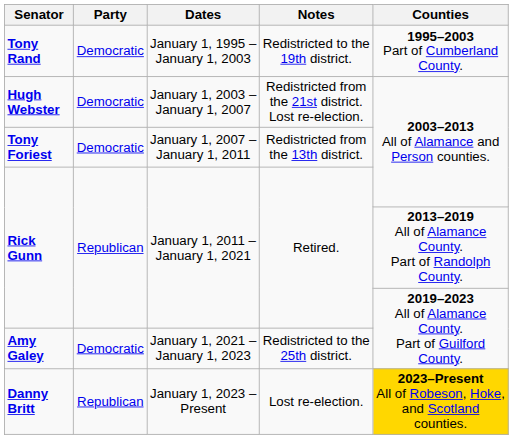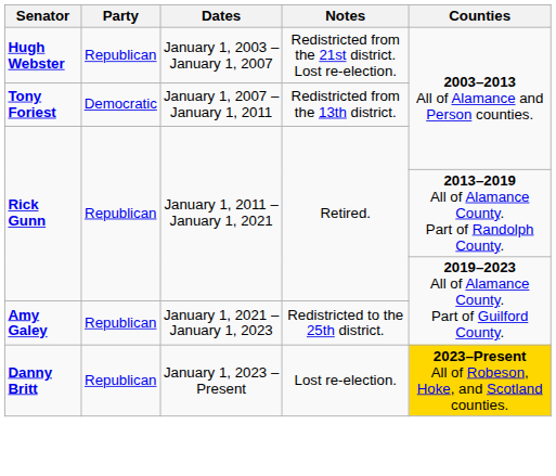 <table class=wikitable style="text-align:center">
 <tr>
 <th>Senator</th>
 <th>Party</th>
 <th>Dates</th>
 <th>Notes</th>
 <th>Counties</th>
 </tr>
 <tr style="height:3em">
-<td align=left><strong><a href='#'>Tony Rand</a></strong></td>
-<td><a href='#'>Democratic</a></td>
-<td nowrap>January 1, 1995 – <br> January 1, 2003</td>
-<td>Redistricted to the <a href='#'>19th</a> district.</td>
-<td><strong>1995–2003</strong> <br> Part of <a href='#'>Cumberland County</a>.</td>
-</tr>
-<tr style="height:3em">
 <td align=left><strong><a href='#'>Hugh Webster</a></strong></td>
-<td><a href='#'>Democratic</a></td>
+<td><a href='#'>Republican</a></td>
 <td nowrap>January 1, 2003 – <br> January 1, 2007</td>
 <td>Redistricted from the <a href='#'>21st</a> district. <br> Lost re-election.</td>
 <td rowspan=3><strong>2003–2013</strong> <br> All of <a href='#'>Alamance</a> and <a href='#'>Person</a> counties.</td>
 </tr>
 <tr style="height:3em">
 <td align=left><strong><a href='#'>Tony Foriest</a></strong></td>
 <td><a href='#'>Democratic</a></td>
 <td nowrap>January 1, 2007 – <br> January 1, 2011</td>
 <td>Redistricted from the <a href='#'>13th</a> district.</td>
 </tr>
 <tr style="height:3em">
 <td rowspan=3 align=left><strong><a href='#'>Rick Gunn</a></strong></td>
 <td rowspan=3 ><a href='#'>Republican</a></td>
 <td rowspan=3 nowrap>January 1, 2011 – <br> January 1, 2021</td>
 <td rowspan=3>Retired.</td>
 </tr>
 <tr style="height:3em">
 <td><strong>2013–2019</strong> <br> All of <a href='#'>Alamance County</a>. <br> Part of <a href='#'>Randolph County</a>.</td>
 </tr>
 <tr style="height:3em">
 <td rowspan=2><strong>2019–2023</strong> <br> All of <a href='#'>Alamance County</a>. <br> Part of <a href='#'>Guilford County</a>.</td>
 </tr>
 <tr style="height:3em">
 <td align=left><strong><a href='#'>Amy Galey</a></strong></td>
-<td><a href='#'>Democratic</a></td>
+<td><a href='#'>Republican</a></td>
 <td nowrap>January 1, 2021 – <br> January 1, 2023</td>
 <td>Redistricted to the <a href='#'>25th</a> district.</td>
 </tr>
 <tr style="height:3em">
 <td align=left><strong><a href='#'>Danny Britt</a></strong></td>
 <td><a href='#'>Republican</a></td>
 <td nowrap>January 1, 2023 – <br> Present</td>
 <td>Lost re-election.</td>
 <td style="background: gold;"><strong>2023–Present</strong><br> All of <a href='#'>Robeson</a>, <a href='#'>Hoke</a>, and <a href='#'>Scotland</a> counties.</td>
 </tr>
 </table>
